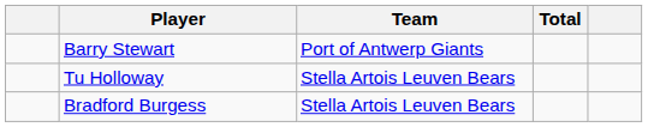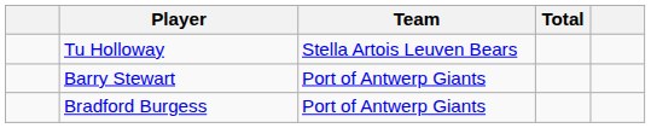 <table class="wikitable">
 <tr>
 <th width=40></th>
 <th width=200>Player</th>
 <th width=200>Team</th>
 <th width=40>Total</th>
 <th width=40></th>
 </tr>
 <tr>
 <td></td>
+<td> <a href='#'>Tu Holloway</a></td>
+<td><a href='#'>Stella Artois Leuven Bears</a></td>
+<td></td>
+<td></td>
+</tr>
+<tr>
+<td></td>
 <td> <a href='#'>Barry Stewart</a></td>
 <td><a href='#'>Port of Antwerp Giants</a></td>
 <td></td>
 <td></td>
 </tr>
 <tr>
 <td></td>
-<td> <a href='#'>Tu Holloway</a></td>
-<td><a href='#'>Stella Artois Leuven Bears</a></td>
-<td></td>
-<td></td>
-</tr>
-<tr>
-<td></td>
 <td> <a href='#'>Bradford Burgess</a></td>
-<td><a href='#'>Stella Artois Leuven Bears</a></td>
+<td><a href='#'>Port of Antwerp Giants</a></td>
 <td></td>
 <td></td>
 </tr>
 </table>
